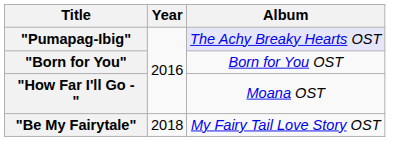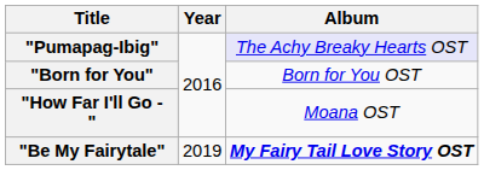 <table class="wikitable plainrowheaders" style="text-align:center;">
 <tr>
 <th scope="col" rowspan="1" style="width:150px;">Title</th>
 <th scope="col" rowspan="1">Year</th>
 <th scope="col" rowspan="1">Album</th>
 </tr>
 <tr>
 <th scope="row">"Pumapag-Ibig"</th>
 <td rowspan="3">2016</td>
 <td style="background: lavender;"><em><a href='#'>The Achy Breaky Hearts</a> OST</em></td>
 </tr>
 <tr>
 <th scope="row">"Born for You"<br></th>
 <td><em><a href='#'>Born for You</a> OST</em></td>
 </tr>
 <tr>
 <th scope="row">"How Far I'll Go - <br>"</th>
 <td><em><a href='#'>Moana</a> OST</em></td>
 </tr>
 <tr>
 <th scope="row">"Be My Fairytale"</th>
-<td>2018</td>
-<td><em><a href='#'>My Fairy Tail Love Story</a> OST</em></td>
+<td>2019</td>
+<td><strong><em><a href='#'>My Fairy Tail Love Story</a> OST</em></strong></td>
 </tr>
 </table>
